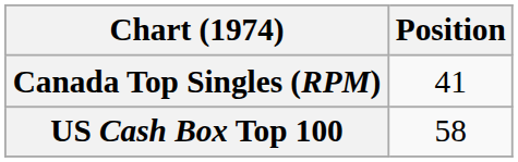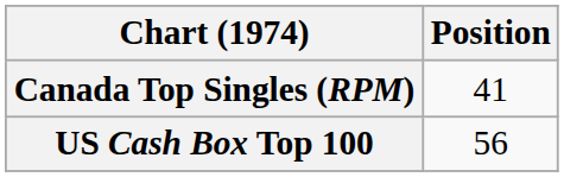 <table class="wikitable plainrowheaders" style="text-align:center">
 <tr>
 <th>Chart (1974)</th>
 <th>Position</th>
 </tr>
 <tr>
 <th scope="row">Canada Top Singles (<em>RPM</em>)</th>
 <td>41</td>
 </tr>
 <tr>
 <th scope="row">US <em>Cash Box</em> Top 100</th>
-<td>58</td>
+<td>56</td>
 </tr>
 </table>
